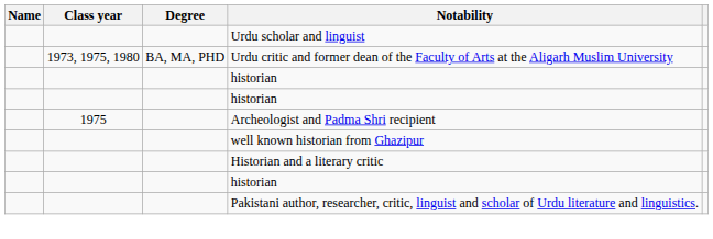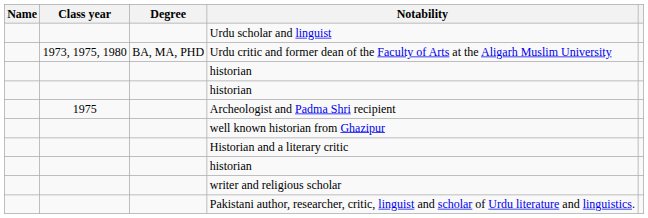 <table class="wikitable sortable">
 <tr>
 <th>Name</th>
 <th data-sort-type="isoDate">Class year</th>
 <th class="unsortable">Degree</th>
 <th class="unsortable">Notability</th>
 <th class="unsortable"></th>
 </tr>
 <tr>
 <td></td>
 <td style="text-align:center;"></td>
 <td></td>
 <td>Urdu scholar and <a href='#'>linguist</a></td>
 <td style="text-align:center;"></td>
 </tr>
 <tr>
 <td></td>
 <td style="text-align:center;">1973, 1975, 1980</td>
 <td>BA, MA, PHD</td>
 <td>Urdu critic and former dean of the <a href='#'>Faculty of Arts</a> at the <a href='#'>Aligarh Muslim University</a></td>
 <td style="text-align:center;"></td>
 </tr>
 <tr>
 <td></td>
 <td style="text-align:center;"></td>
 <td></td>
 <td>historian</td>
 <td style="text-align:center;"></td>
 </tr>
 <tr>
 <td></td>
 <td style="text-align:center;"></td>
 <td></td>
 <td>historian</td>
 <td style="text-align:center;"></td>
 </tr>
 <tr>
 <td></td>
 <td style="text-align:center;">1975</td>
 <td></td>
 <td>Archeologist and <a href='#'>Padma Shri</a> recipient</td>
 <td style="text-align:center;"></td>
 </tr>
 <tr>
 <td></td>
 <td style="text-align:center;"></td>
 <td></td>
 <td>well known historian from <a href='#'>Ghazipur</a></td>
 <td style="text-align:center;"></td>
 </tr>
 <tr>
 <td></td>
 <td style="text-align:center;"></td>
 <td></td>
 <td>Historian and a literary critic</td>
 <td style="text-align:center;"></td>
 </tr>
 <tr>
 <td></td>
 <td style="text-align:center;"></td>
 <td></td>
 <td>historian</td>
 <td style="text-align:center;"></td>
 </tr>
 <tr>
 <td></td>
 <td style="text-align:center;"></td>
 <td></td>
+<td>writer and religious scholar</td>
+<td style="text-align:center;"></td>
+</tr>
+<tr>
+<td></td>
+<td style="text-align:center;"></td>
+<td></td>
 <td>Pakistani author, researcher, critic, <a href='#'>linguist</a> and <a href='#'>scholar</a> of <a href='#'>Urdu literature</a> and <a href='#'>linguistics</a>.</td>
 <td style="text-align:center;"></td>
 </tr>
 </table>
